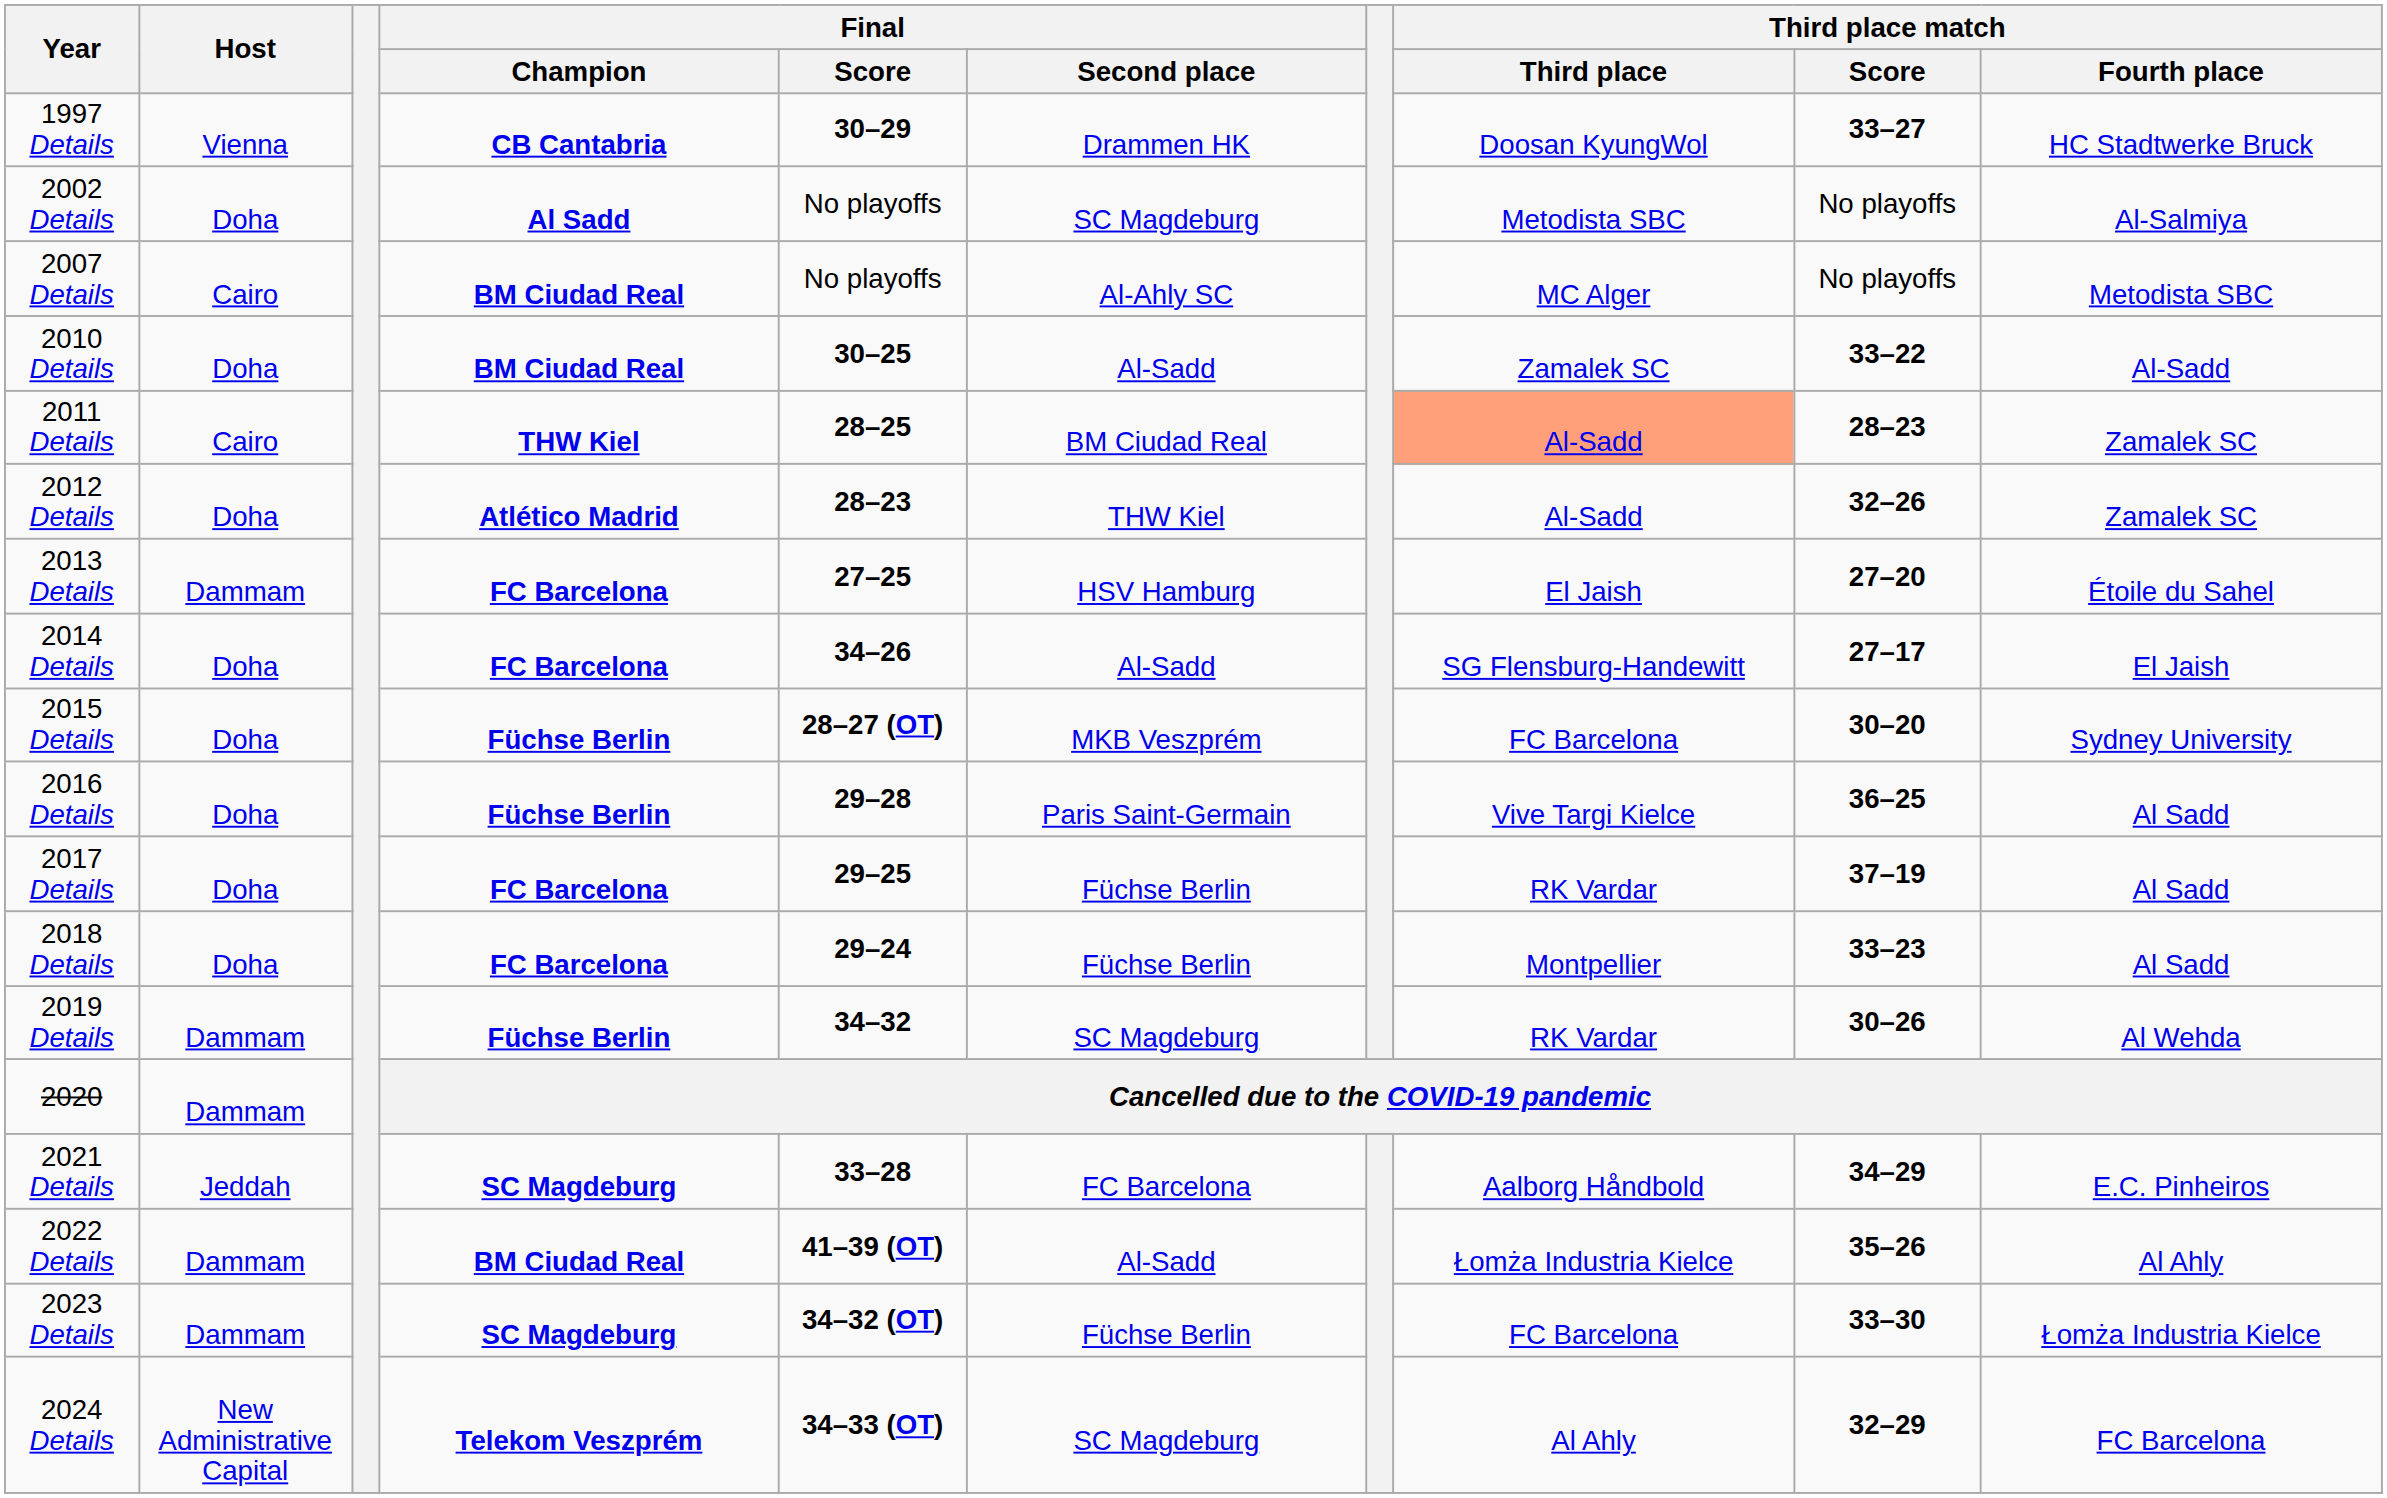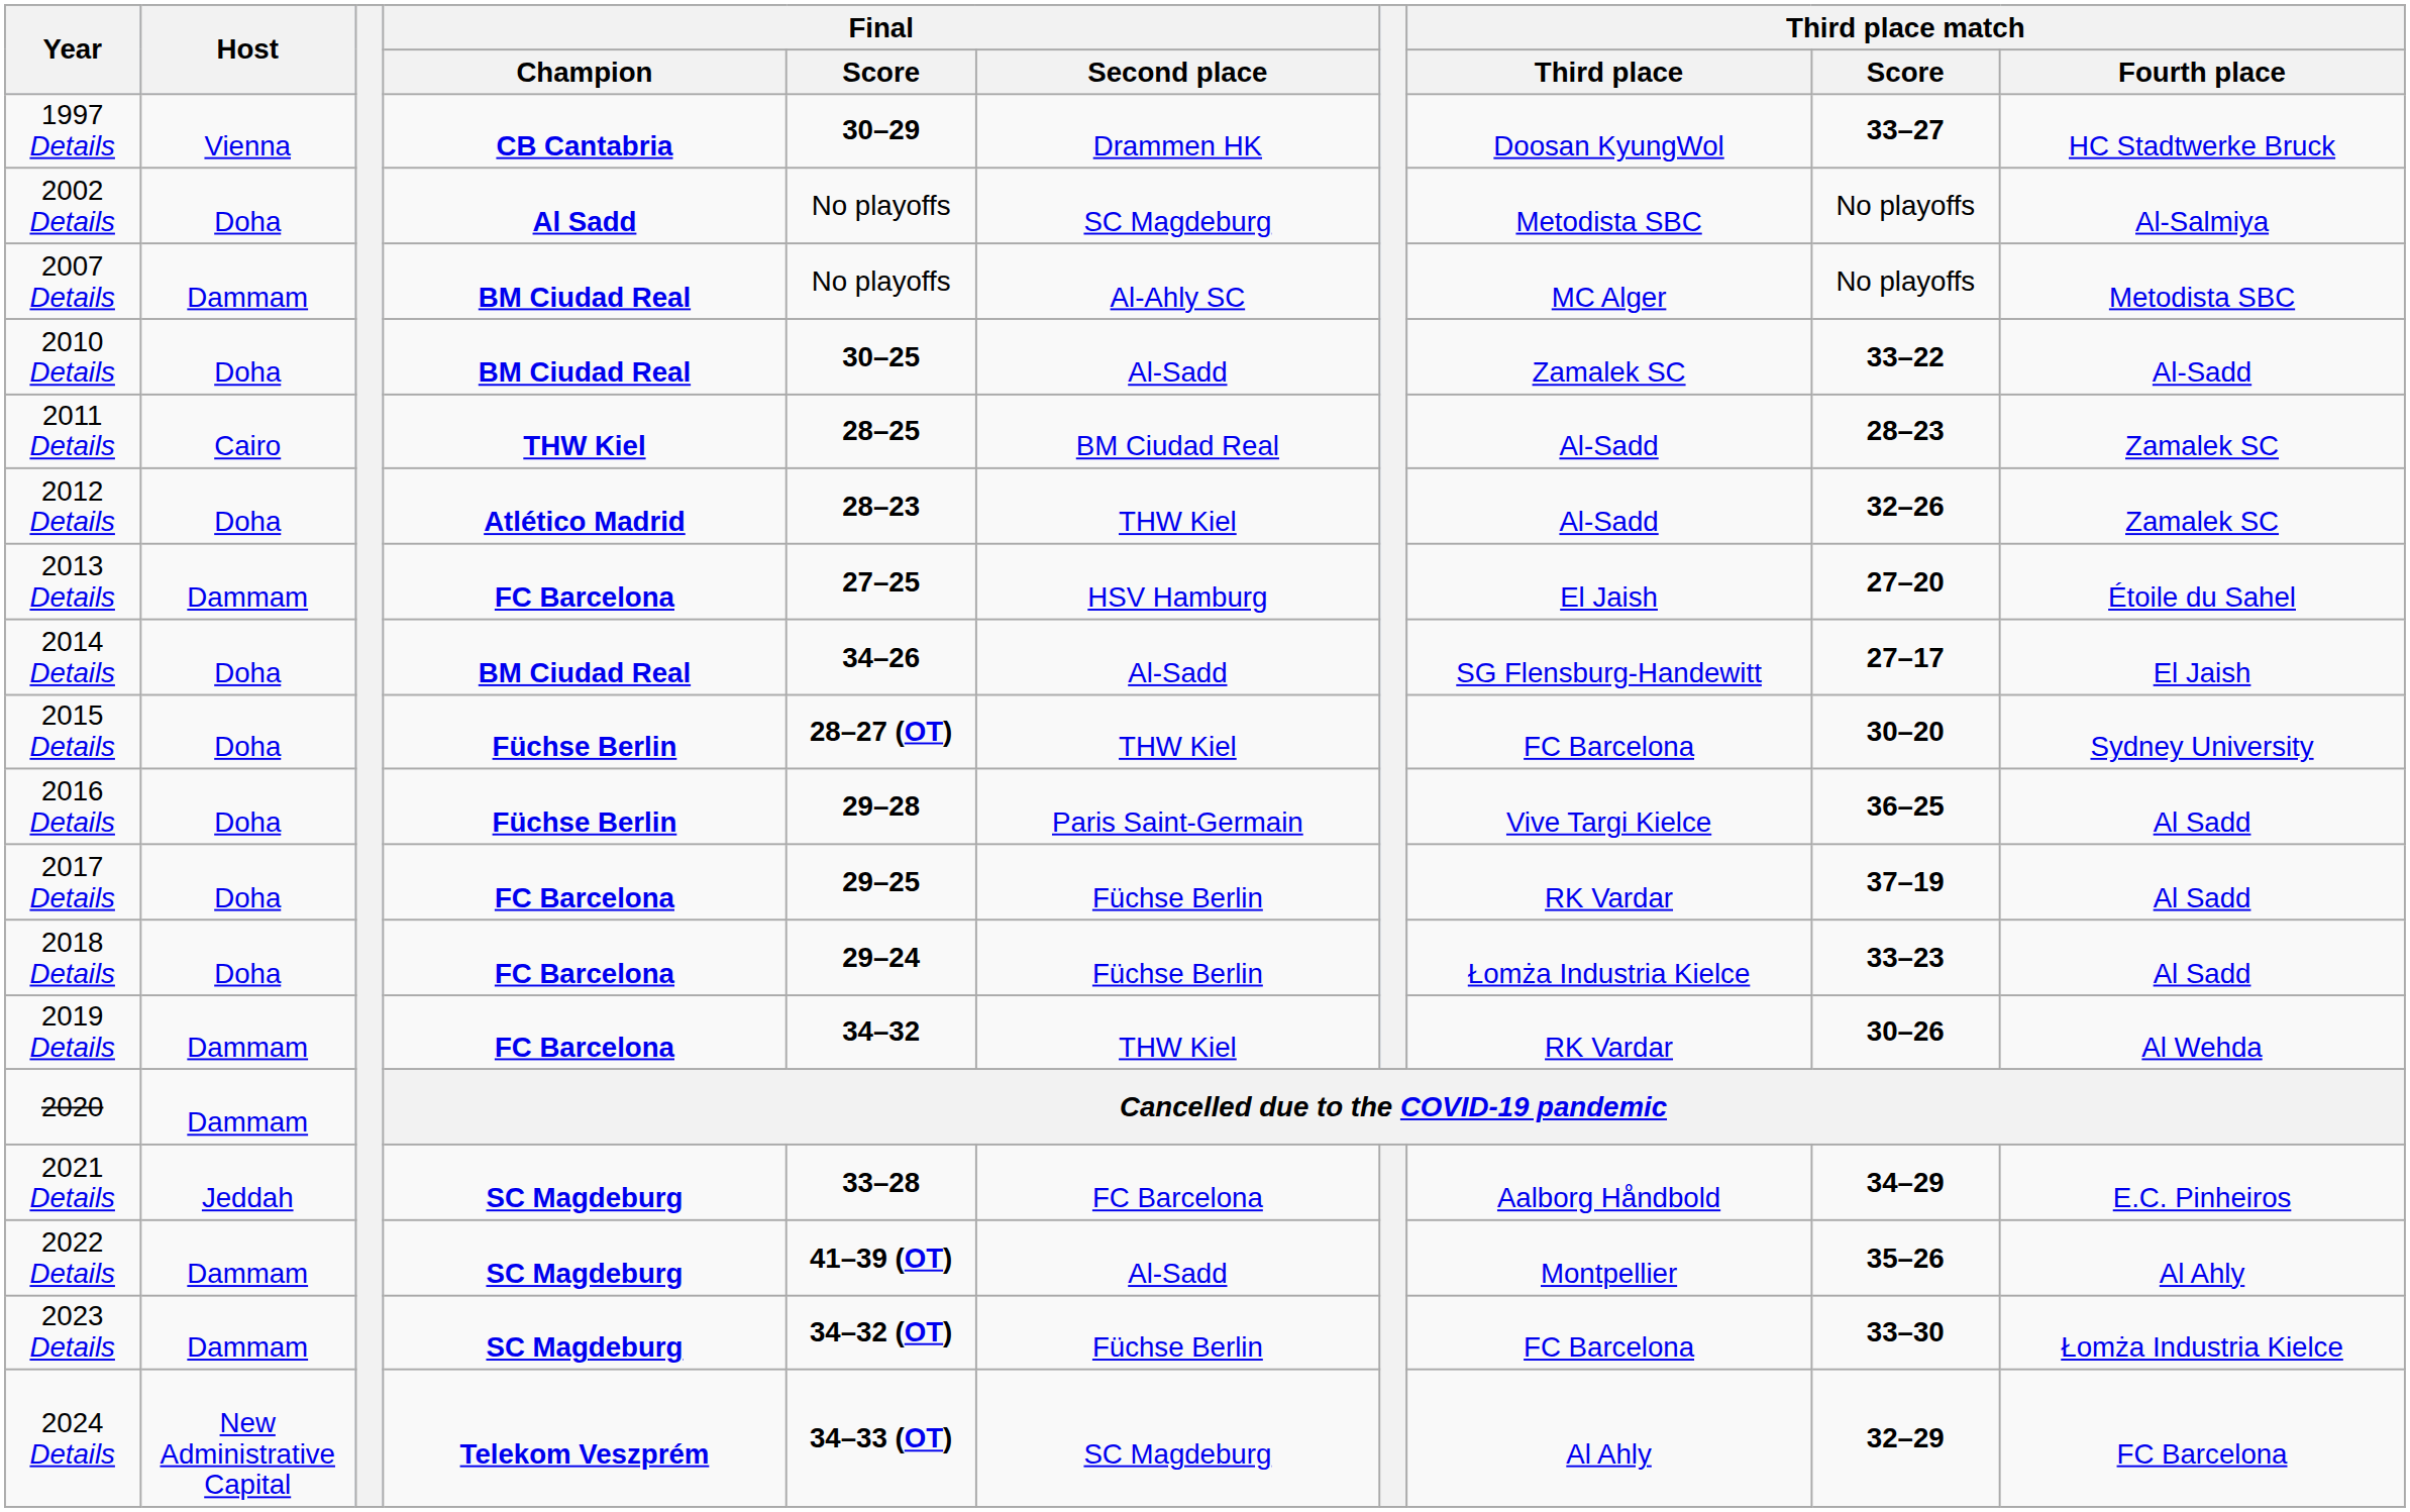 <table class="wikitable" style="font-size:90%; width: 98%; text-align: center;">
 <tr bgcolor=#C1D8FF>
 <th rowspan=2 width=5%>Year</th>
 <th rowspan=2 width=8%>Host</th>
 <th width=1% rowspan=20 bgcolor=ffffff></th>
 <th colspan=3>Final</th>
 <th width=1% rowspan=15 bgcolor=ffffff></th>
 <th colspan=3>Third place match</th>
 </tr>
 <tr>
 <th width=15%>Champion</th>
 <th width=7%>Score</th>
 <th width=15%>Second place</th>
 <th width=15%>Third place</th>
 <th width=7%>Score</th>
 <th width=15%>Fourth place</th>
 </tr>
 <tr>
 <td>1997<br><em><a href='#'>Details</a></em></td>
 <td><br><a href='#'>Vienna</a></td>
 <td><br>  <strong><a href='#'>CB Cantabria</a></strong></td>
 <td><strong>30–29</strong></td>
 <td><br> <a href='#'>Drammen HK</a></td>
 <td><br> <a href='#'>Doosan KyungWol</a></td>
 <td><strong>33–27</strong></td>
 <td><br> <a href='#'>HC Stadtwerke Bruck</a></td>
 </tr>
 <tr>
 <td>2002<br><em><a href='#'>Details</a></em></td>
 <td><br><a href='#'>Doha</a></td>
 <td><br> <strong><a href='#'>Al Sadd</a></strong></td>
 <td><span>No playoffs</span></td>
 <td><br> <a href='#'>SC Magdeburg</a></td>
 <td><br> <a href='#'>Metodista SBC</a></td>
 <td><span>No playoffs</span></td>
 <td><br> <a href='#'>Al-Salmiya</a></td>
 </tr>
 <tr>
 <td>2007<br><em><a href='#'>Details</a></em></td>
-<td><br><a href='#'>Cairo</a></td>
+<td><br><a href='#'>Dammam</a></td>
 <td><br> <strong><a href='#'>BM Ciudad Real</a></strong></td>
 <td><span>No playoffs</span></td>
 <td><br> <a href='#'>Al-Ahly SC</a></td>
 <td><br> <a href='#'>MC Alger</a></td>
 <td><span>No playoffs</span></td>
 <td><br> <a href='#'>Metodista SBC</a></td>
 </tr>
 <tr>
 <td>2010<br><em><a href='#'>Details</a></em></td>
 <td><br><a href='#'>Doha</a></td>
 <td><br> <strong><a href='#'>BM Ciudad Real</a></strong></td>
 <td><strong>30–25</strong></td>
 <td><br> <a href='#'>Al-Sadd</a></td>
 <td><br> <a href='#'>Zamalek SC</a></td>
 <td><strong>33–22</strong></td>
 <td><br> <a href='#'>Al-Sadd</a></td>
 </tr>
 <tr>
 <td>2011<br><em><a href='#'>Details</a></em></td>
 <td><br><a href='#'>Cairo</a></td>
 <td><br> <strong><a href='#'>THW Kiel</a></strong></td>
 <td><strong>28–25</strong></td>
 <td><br> <a href='#'>BM Ciudad Real</a></td>
-<td style="background: lightsalmon;"><br> <a href='#'>Al-Sadd</a></td>
+<td><br> <a href='#'>Al-Sadd</a></td>
 <td><strong>28–23</strong></td>
 <td><br> <a href='#'>Zamalek SC</a></td>
 </tr>
 <tr>
 <td>2012<br><em><a href='#'>Details</a></em></td>
 <td><br><a href='#'>Doha</a></td>
 <td><br> <strong><a href='#'>Atlético Madrid</a></strong></td>
 <td><strong>28–23</strong></td>
 <td><br> <a href='#'>THW Kiel</a></td>
 <td><br> <a href='#'>Al-Sadd</a></td>
 <td><strong>32–26</strong></td>
 <td><br> <a href='#'>Zamalek SC</a></td>
 </tr>
 <tr>
 <td>2013<br><em><a href='#'>Details</a></em></td>
 <td><br><a href='#'>Dammam</a></td>
 <td><br> <strong><a href='#'>FC Barcelona</a></strong></td>
 <td><strong>27–25</strong></td>
 <td><br> <a href='#'>HSV Hamburg</a></td>
 <td><br> <a href='#'>El Jaish</a></td>
 <td><strong>27–20</strong></td>
 <td><br> <a href='#'>Étoile du Sahel</a></td>
 </tr>
 <tr>
 <td>2014<br><em><a href='#'>Details</a></em></td>
 <td><br><a href='#'>Doha</a></td>
-<td><br> <strong><a href='#'>FC Barcelona</a></strong></td>
+<td><br> <strong><a href='#'>BM Ciudad Real</a></strong></td>
 <td><strong>34–26</strong></td>
 <td><br> <a href='#'>Al-Sadd</a></td>
 <td><br> <a href='#'>SG Flensburg-Handewitt</a></td>
 <td><strong>27–17</strong></td>
 <td><br> <a href='#'>El Jaish</a></td>
 </tr>
 <tr>
 <td>2015<br><em><a href='#'>Details</a></em></td>
 <td><br><a href='#'>Doha</a></td>
 <td><br> <strong><a href='#'>Füchse Berlin</a></strong></td>
 <td><strong>28–27 (<a href='#'>OT</a>)</strong></td>
-<td><br> <a href='#'>MKB Veszprém</a></td>
+<td><br> <a href='#'>THW Kiel</a></td>
 <td><br> <a href='#'>FC Barcelona</a></td>
 <td><strong>30–20</strong></td>
 <td><br> <a href='#'>Sydney University</a></td>
 </tr>
 <tr>
 <td>2016<br><em><a href='#'>Details</a></em></td>
 <td><br><a href='#'>Doha</a></td>
 <td><br><strong><a href='#'>Füchse Berlin</a></strong></td>
 <td><strong>29–28</strong></td>
 <td><br><a href='#'>Paris Saint-Germain</a></td>
 <td><br><a href='#'>Vive Targi Kielce</a></td>
 <td><strong>36–25</strong></td>
 <td><br><a href='#'>Al Sadd</a></td>
 </tr>
 <tr>
 <td>2017<br><em><a href='#'>Details</a></em></td>
 <td><br><a href='#'>Doha</a></td>
 <td><br> <strong><a href='#'>FC Barcelona</a></strong></td>
 <td><strong>29–25</strong></td>
 <td><br><a href='#'>Füchse Berlin</a></td>
 <td><br><a href='#'>RK Vardar</a></td>
 <td><strong>37–19</strong></td>
 <td><br><a href='#'>Al Sadd</a></td>
 </tr>
 <tr>
 <td>2018<br><em><a href='#'>Details</a></em></td>
 <td><br><a href='#'>Doha</a></td>
 <td><br> <strong><a href='#'>FC Barcelona</a></strong></td>
 <td><strong>29–24</strong></td>
 <td><br><a href='#'>Füchse Berlin</a></td>
-<td><br> <a href='#'>Montpellier</a></td>
+<td><br> <a href='#'>Łomża Industria Kielce</a></td>
 <td><strong>33–23</strong></td>
 <td><br> <a href='#'>Al Sadd</a></td>
 </tr>
 <tr>
 <td>2019<br><em><a href='#'>Details</a></em></td>
 <td><br><a href='#'>Dammam</a></td>
-<td><br><strong><a href='#'>Füchse Berlin</a></strong></td>
+<td><br><strong><a href='#'>FC Barcelona</a></strong></td>
 <td><strong>34–32</strong></td>
-<td><br><a href='#'>SC Magdeburg</a></td>
+<td><br><a href='#'>THW Kiel</a></td>
 <td><br><a href='#'>RK Vardar</a></td>
 <td><strong>30–26</strong></td>
 <td><br><a href='#'>Al Wehda</a></td>
 </tr>
 <tr>
 <td><s>2020</s></td>
 <td><br><a href='#'>Dammam</a></td>
 <th colspan=7><em>Cancelled due to the <a href='#'>COVID-19 pandemic</a></em></th>
 </tr>
 <tr>
 <td>2021<br><em><a href='#'>Details</a></em></td>
 <td><br><a href='#'>Jeddah</a></td>
 <td><br><strong><a href='#'>SC Magdeburg</a></strong></td>
 <td><strong>33–28</strong></td>
 <td><br><a href='#'>FC Barcelona</a></td>
 <th width=1% rowspan=4 bgcolor=ffffff></th>
 <td><br> <a href='#'>Aalborg Håndbold</a></td>
 <td><strong>34–29</strong></td>
 <td><br> <a href='#'>E.C. Pinheiros</a></td>
 </tr>
 <tr>
 <td>2022<br><em><a href='#'>Details</a></em></td>
 <td><br><a href='#'>Dammam</a></td>
-<td><br> <strong><a href='#'>BM Ciudad Real</a></strong></td>
+<td><br><strong><a href='#'>SC Magdeburg</a></strong></td>
 <td><strong>41–39 (<a href='#'>OT</a>)</strong></td>
 <td><br> <a href='#'>Al-Sadd</a></td>
-<td><br> <a href='#'>Łomża Industria Kielce</a></td>
+<td><br> <a href='#'>Montpellier</a></td>
 <td><strong>35–26</strong></td>
 <td><br> <a href='#'>Al Ahly</a></td>
 </tr>
 <tr>
 <td>2023<br><em><a href='#'>Details</a></em></td>
 <td><br><a href='#'>Dammam</a></td>
 <td><br><strong><a href='#'>SC Magdeburg</a></strong></td>
 <td><strong>34–32 (<a href='#'>OT</a>)</strong></td>
 <td><br><a href='#'>Füchse Berlin</a></td>
 <td><br><a href='#'>FC Barcelona</a></td>
 <td><strong>33–30</strong></td>
 <td><br> <a href='#'>Łomża Industria Kielce</a></td>
 </tr>
 <tr>
 <td>2024<br><em><a href='#'>Details</a></em></td>
 <td><br><a href='#'>New Administrative Capital</a></td>
 <td><br><strong><a href='#'>Telekom Veszprém</a></strong></td>
 <td><strong>34–33 (<a href='#'>OT</a>)</strong></td>
 <td><br><a href='#'>SC Magdeburg</a></td>
 <td><br> <a href='#'>Al Ahly</a></td>
 <td><strong>32–29</strong></td>
 <td><br><a href='#'>FC Barcelona</a></td>
 </tr>
 </table>
